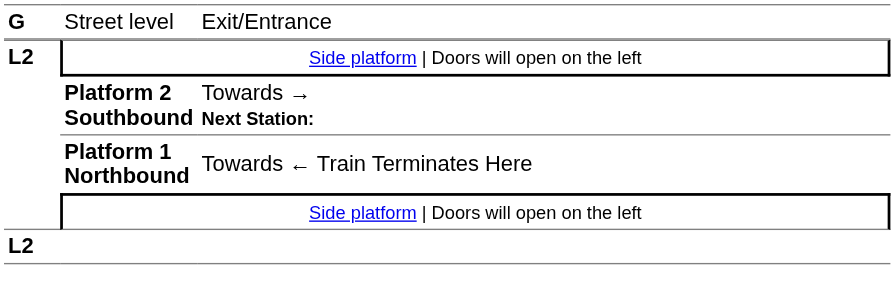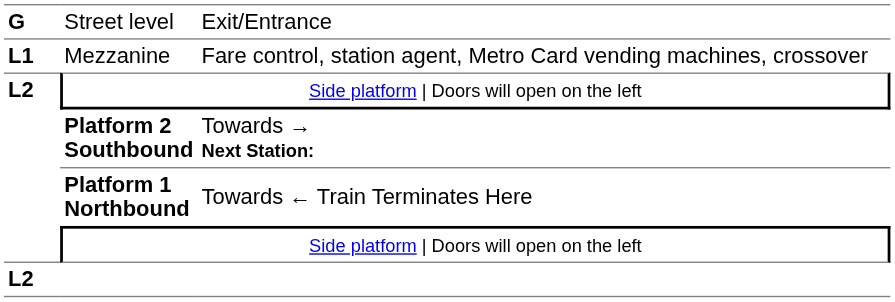 <table table border=0 cellspacing=0 cellpadding=3>
 <tr>
 <td style="border-bottom:solid 1px gray;border-top:solid 1px gray;" width=30 valign=top><strong>G</strong></td>
 <td style="border-top:solid 1px gray;border-bottom:solid 1px gray;" width=85 valign=top>Street level</td>
 <td style="border-top:solid 1px gray;border-bottom:solid 1px gray;" width=500 valign=top>Exit/Entrance</td>
+</tr>
+<tr>
+<td valign=top><strong>L1</strong></td>
+<td valign=top>Mezzanine</td>
+<td valign=top>Fare control, station agent, Metro Card vending machines, crossover<br></td>
 </tr>
 <tr>
 <td style="border-top:solid 1px gray;border-bottom:solid 1px gray;" width=35 rowspan=4 valign=top><strong>L2</strong></td>
 <td style="border-top:solid 1px gray;border-right:solid 2px black;border-left:solid 2px black;border-bottom:solid 2px black;text-align:center;" colspan=2><small><a href='#'>Side platform</a> | Doors will open on the left </small></td>
 </tr>
 <tr>
 <td style="border-bottom:solid 1px gray;" width=85><span><strong>Platform 2</strong><br><strong>Southbound</strong></span></td>
 <td style="border-bottom:solid 1px gray;" width=500>Towards → <br><small><strong>Next Station:</strong> </small></td>
 </tr>
 <tr>
 <td><span><strong>Platform 1</strong><br><strong>Northbound</strong></span></td>
 <td>Towards ← Train Terminates Here</td>
 </tr>
 <tr>
 <td style="border-top:solid 2px black;border-right:solid 2px black;border-left:solid 2px black;border-bottom:solid 1px gray;" colspan=2  align=center><small><a href='#'>Side platform</a> | Doors will open on the left </small></td>
 </tr>
 <tr>
 <td style="border-bottom:solid 1px gray;" width=30 rowspan=2 valign=top><strong>L2</strong></td>
 <td style="border-bottom:solid 1px gray;" width=85></td>
 <td style="border-bottom:solid 1px gray;" width=500></td>
 </tr>
 <tr>
 </tr>
 </table>
